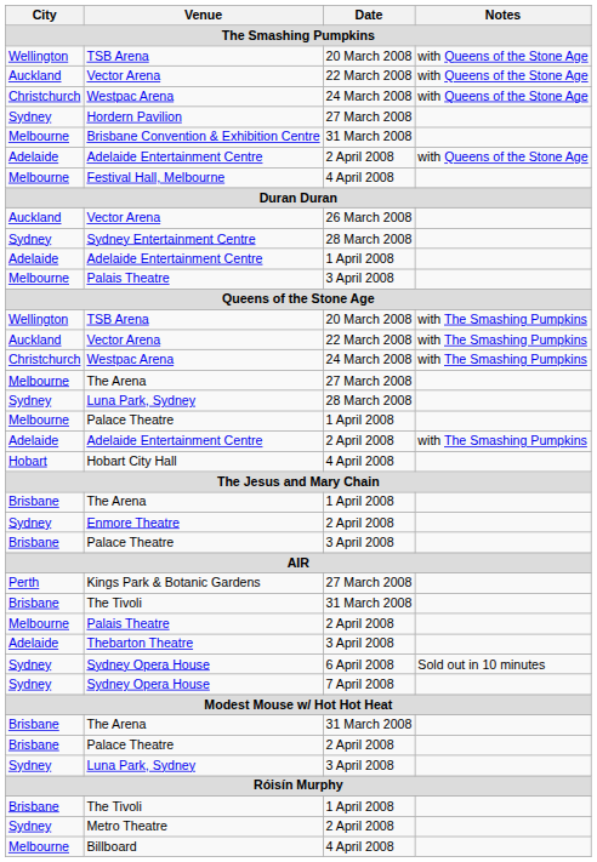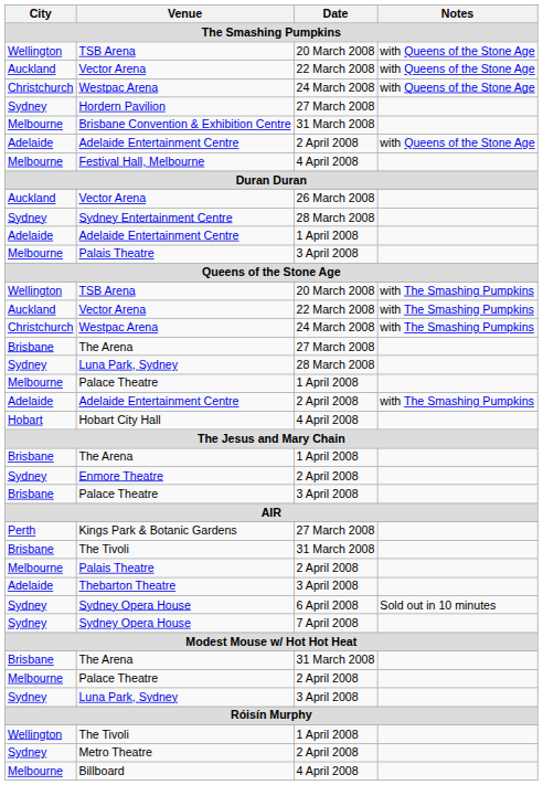 <table class="wikitable" style="font-size: 85%" width= align=center>
 <tr>
 <th>City</th>
 <th>Venue</th>
 <th>Date</th>
 <th>Notes</th>
 </tr>
 <tr>
 <td colspan="6" align=center style="background:Gainsboro"><strong>The Smashing Pumpkins</strong></td>
 </tr>
 <tr>
 <td><a href='#'>Wellington</a></td>
 <td><a href='#'>TSB Arena</a></td>
 <td>20 March 2008</td>
 <td>with <a href='#'>Queens of the Stone Age</a></td>
 </tr>
 <tr>
 <td><a href='#'>Auckland</a></td>
 <td><a href='#'>Vector Arena</a></td>
 <td>22 March 2008</td>
 <td>with <a href='#'>Queens of the Stone Age</a></td>
 </tr>
 <tr>
 <td><a href='#'>Christchurch</a></td>
 <td><a href='#'>Westpac Arena</a></td>
 <td>24 March 2008</td>
 <td>with <a href='#'>Queens of the Stone Age</a></td>
 </tr>
 <tr>
 <td><a href='#'>Sydney</a></td>
 <td><a href='#'>Hordern Pavilion</a></td>
 <td>27 March 2008</td>
 <td></td>
 </tr>
 <tr>
 <td><a href='#'>Melbourne</a></td>
 <td><a href='#'>Brisbane Convention & Exhibition Centre</a></td>
 <td>31 March 2008</td>
 <td></td>
 </tr>
 <tr>
 <td><a href='#'>Adelaide</a></td>
 <td><a href='#'>Adelaide Entertainment Centre</a></td>
 <td>2 April 2008</td>
 <td>with <a href='#'>Queens of the Stone Age</a></td>
 </tr>
 <tr>
 <td><a href='#'>Melbourne</a></td>
 <td><a href='#'>Festival Hall, Melbourne</a></td>
 <td>4 April 2008</td>
 <td></td>
 </tr>
 <tr>
 <td colspan="6" align=center style="background:Gainsboro"><strong>Duran Duran</strong></td>
 </tr>
 <tr>
 <td><a href='#'>Auckland</a></td>
 <td><a href='#'>Vector Arena</a></td>
 <td>26 March 2008</td>
 <td></td>
 </tr>
 <tr>
 <td><a href='#'>Sydney</a></td>
 <td><a href='#'>Sydney Entertainment Centre</a></td>
 <td>28 March 2008</td>
 <td></td>
 </tr>
 <tr>
 <td><a href='#'>Adelaide</a></td>
 <td><a href='#'>Adelaide Entertainment Centre</a></td>
 <td>1 April 2008</td>
 <td></td>
 </tr>
 <tr>
 <td><a href='#'>Melbourne</a></td>
 <td><a href='#'>Palais Theatre</a></td>
 <td>3 April 2008</td>
 <td></td>
 </tr>
 <tr>
 <td colspan="6" align=center style="background:Gainsboro"><strong>Queens of the Stone Age</strong></td>
 </tr>
 <tr>
 <td><a href='#'>Wellington</a></td>
 <td><a href='#'>TSB Arena</a></td>
 <td>20 March 2008</td>
 <td>with <a href='#'>The Smashing Pumpkins</a></td>
 </tr>
 <tr>
 <td><a href='#'>Auckland</a></td>
 <td><a href='#'>Vector Arena</a></td>
 <td>22 March 2008</td>
 <td>with <a href='#'>The Smashing Pumpkins</a></td>
 </tr>
 <tr>
 <td><a href='#'>Christchurch</a></td>
 <td><a href='#'>Westpac Arena</a></td>
 <td>24 March 2008</td>
 <td>with <a href='#'>The Smashing Pumpkins</a></td>
 </tr>
 <tr>
-<td><a href='#'>Melbourne</a></td>
+<td><a href='#'>Brisbane</a></td>
 <td>The Arena</td>
 <td>27 March 2008</td>
 <td></td>
 </tr>
 <tr>
 <td><a href='#'>Sydney</a></td>
 <td><a href='#'>Luna Park, Sydney</a></td>
 <td>28 March 2008</td>
 <td></td>
 </tr>
 <tr>
 <td><a href='#'>Melbourne</a></td>
 <td>Palace Theatre</td>
 <td>1 April 2008</td>
 <td></td>
 </tr>
 <tr>
 <td><a href='#'>Adelaide</a></td>
 <td><a href='#'>Adelaide Entertainment Centre</a></td>
 <td>2 April 2008</td>
 <td>with <a href='#'>The Smashing Pumpkins</a></td>
 </tr>
 <tr>
 <td><a href='#'>Hobart</a></td>
 <td>Hobart City Hall</td>
 <td>4 April 2008</td>
 <td></td>
 </tr>
 <tr>
 <td colspan="6" align=center style="background:Gainsboro"><strong>The Jesus and Mary Chain</strong></td>
 </tr>
 <tr>
 <td><a href='#'>Brisbane</a></td>
 <td>The Arena</td>
 <td>1 April 2008</td>
 <td></td>
 </tr>
 <tr>
 <td><a href='#'>Sydney</a></td>
 <td><a href='#'>Enmore Theatre</a></td>
 <td>2 April 2008</td>
 <td></td>
 </tr>
 <tr>
 <td><a href='#'>Brisbane</a></td>
 <td>Palace Theatre</td>
 <td>3 April 2008</td>
 <td></td>
 </tr>
 <tr>
 <td colspan="6" align=center style="background:Gainsboro"><strong>AIR</strong></td>
 </tr>
 <tr>
 <td><a href='#'>Perth</a></td>
 <td>Kings Park & Botanic Gardens</td>
 <td>27 March 2008</td>
 <td></td>
 </tr>
 <tr>
 <td><a href='#'>Brisbane</a></td>
 <td>The Tivoli</td>
 <td>31 March 2008</td>
 <td></td>
 </tr>
 <tr>
 <td><a href='#'>Melbourne</a></td>
 <td><a href='#'>Palais Theatre</a></td>
 <td>2 April 2008</td>
 <td></td>
 </tr>
 <tr>
 <td><a href='#'>Adelaide</a></td>
 <td><a href='#'>Thebarton Theatre</a></td>
 <td>3 April 2008</td>
 <td></td>
 </tr>
 <tr>
 <td><a href='#'>Sydney</a></td>
 <td><a href='#'>Sydney Opera House</a></td>
 <td>6 April 2008</td>
 <td>Sold out in 10 minutes</td>
 </tr>
 <tr>
 <td><a href='#'>Sydney</a></td>
 <td><a href='#'>Sydney Opera House</a></td>
 <td>7 April 2008</td>
 <td></td>
 </tr>
 <tr>
 <td colspan="6" align=center style="background:Gainsboro"><strong>Modest Mouse w/ Hot Hot Heat</strong></td>
 </tr>
 <tr>
 <td><a href='#'>Brisbane</a></td>
 <td>The Arena</td>
 <td>31 March 2008</td>
 <td></td>
 </tr>
 <tr>
-<td><a href='#'>Brisbane</a></td>
+<td><a href='#'>Melbourne</a></td>
 <td>Palace Theatre</td>
 <td>2 April 2008</td>
 <td></td>
 </tr>
 <tr>
 <td><a href='#'>Sydney</a></td>
 <td><a href='#'>Luna Park, Sydney</a></td>
 <td>3 April 2008</td>
 <td></td>
 </tr>
 <tr>
 <td colspan="6" align=center style="background:Gainsboro"><strong>Róisín Murphy</strong></td>
 </tr>
 <tr>
-<td><a href='#'>Brisbane</a></td>
+<td><a href='#'>Wellington</a></td>
 <td>The Tivoli</td>
 <td>1 April 2008</td>
 <td></td>
 </tr>
 <tr>
 <td><a href='#'>Sydney</a></td>
 <td>Metro Theatre</td>
 <td>2 April 2008</td>
 <td></td>
 </tr>
 <tr>
 <td><a href='#'>Melbourne</a></td>
 <td>Billboard</td>
 <td>4 April 2008</td>
 <td></td>
 </tr>
 </table>
